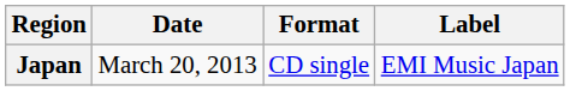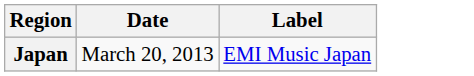 <table class="wikitable plainrowheaders">
 <tr>
 <th scope="col">Region</th>
 <th scope="col">Date</th>
-<th scope="col">Format</th>
 <th scope="col">Label</th>
 </tr>
 <tr>
 <th scope="row">Japan</th>
 <td>March 20, 2013</td>
-<td><a href='#'>CD single</a></td>
 <td rowspan="1"><a href='#'>EMI Music Japan</a></td>
 </tr>
 </table>
